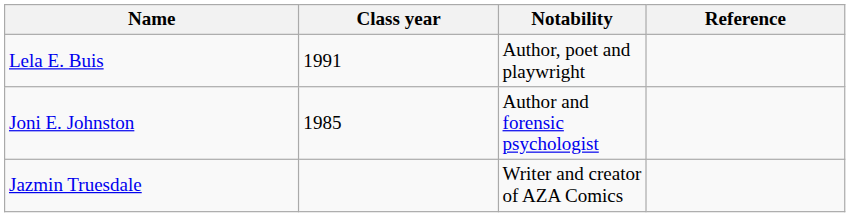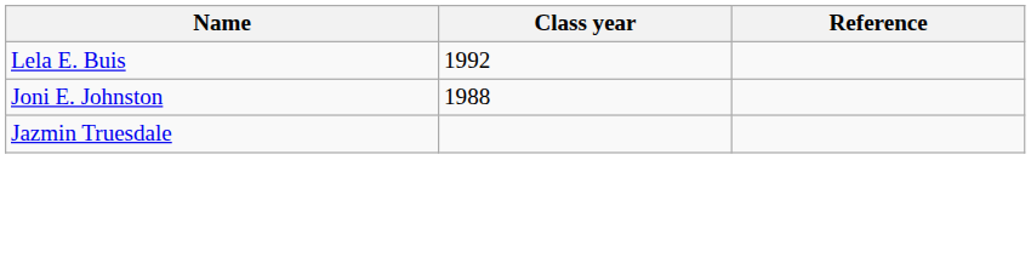 <table class="wikitable sortable" style="width: 80%;">
 <tr valign="top">
 <th style="width: 15em;">Name</th>
 <th style="width: 10em;">Class year</th>
-<th>Notability</th>
 <th class="unsortable"  style="width: 10em;">Reference</th>
 </tr>
 <tr>
 <td><a href='#'>Lela E. Buis</a></td>
-<td>1991</td>
-<td>Author, poet and playwright</td>
+<td>1992</td>
 <td></td>
 </tr>
 <tr>
 <td><a href='#'>Joni E. Johnston</a></td>
-<td>1985</td>
-<td>Author and <a href='#'>forensic psychologist</a></td>
+<td>1988</td>
 <td></td>
 </tr>
 <tr>
 <td><a href='#'>Jazmin Truesdale</a></td>
 <td></td>
-<td>Writer and creator of AZA Comics</td>
 <td></td>
 </tr>
 </table>
